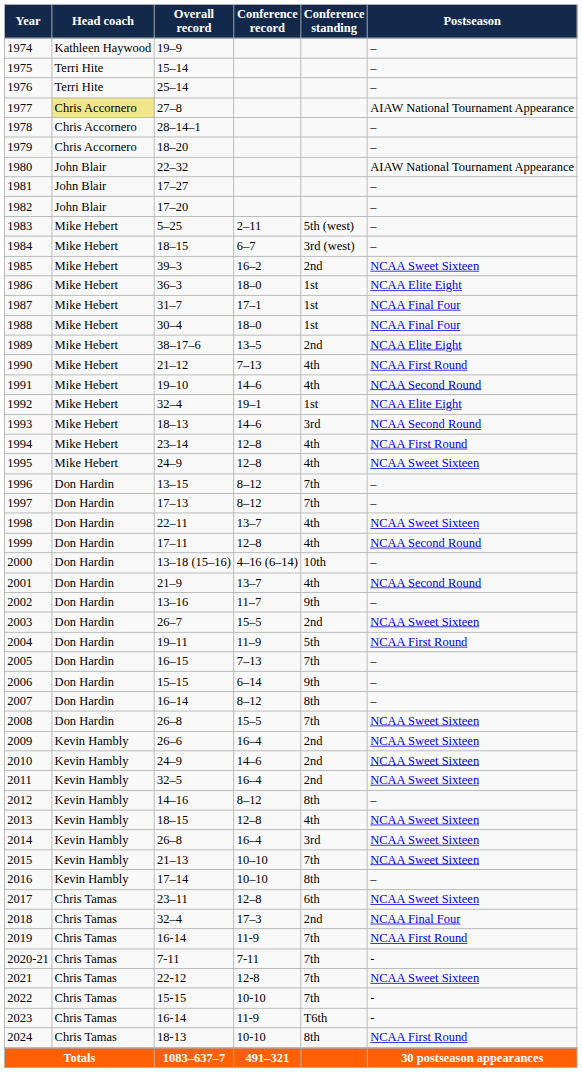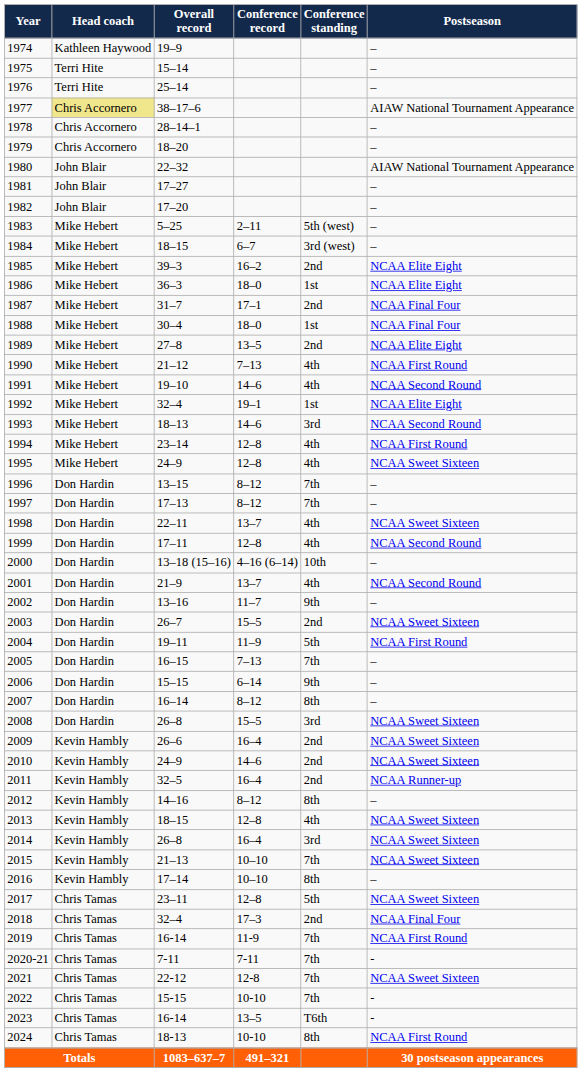 <table class="wikitable">
 <tr>
 <th style="background:#13294B; color:white">Year</th>
 <th style="background:#13294B; color:white">Head coach</th>
 <th style="background:#13294B; color:white">Overall <br> record</th>
 <th style="background:#13294B; color:white">Conference<br> record</th>
 <th style="background:#13294B; color:white">Conference<br> standing</th>
 <th style="background:#13294B; color:white"><span>Postseason</span></th>
 </tr>
 <tr>
 <td>1974</td>
 <td>Kathleen Haywood</td>
 <td>19–9</td>
 <td></td>
 <td></td>
 <td>–</td>
 </tr>
 <tr>
 <td>1975</td>
 <td>Terri Hite</td>
 <td>15–14</td>
 <td></td>
 <td></td>
 <td>–</td>
 </tr>
 <tr>
 <td>1976</td>
 <td>Terri Hite</td>
 <td>25–14</td>
 <td></td>
 <td></td>
 <td>–</td>
 </tr>
 <tr>
 <td>1977</td>
 <td style="background: khaki;">Chris Accornero</td>
-<td>27–8</td>
+<td>38–17–6</td>
 <td></td>
 <td></td>
 <td>AIAW National Tournament Appearance</td>
 </tr>
 <tr>
 <td>1978</td>
 <td>Chris Accornero</td>
 <td>28–14–1</td>
 <td></td>
 <td></td>
 <td>–</td>
 </tr>
 <tr>
 <td>1979</td>
 <td>Chris Accornero</td>
 <td>18–20</td>
 <td></td>
 <td></td>
 <td>–</td>
 </tr>
 <tr>
 <td>1980</td>
 <td>John Blair</td>
 <td>22–32</td>
 <td></td>
 <td></td>
 <td>AIAW National Tournament Appearance</td>
 </tr>
 <tr>
 <td>1981</td>
 <td>John Blair</td>
 <td>17–27</td>
 <td></td>
 <td></td>
 <td>–</td>
 </tr>
 <tr>
 <td>1982</td>
 <td>John Blair</td>
 <td>17–20</td>
 <td></td>
 <td></td>
 <td>–<br></td>
 </tr>
 <tr>
 <td>1983</td>
 <td>Mike Hebert</td>
 <td>5–25</td>
 <td>2–11</td>
 <td>5th (west)</td>
 <td>–</td>
 </tr>
 <tr>
 <td>1984</td>
 <td>Mike Hebert</td>
 <td>18–15</td>
 <td>6–7</td>
 <td>3rd (west)</td>
 <td>–</td>
 </tr>
 <tr>
 <td>1985</td>
 <td>Mike Hebert</td>
 <td>39–3</td>
 <td>16–2</td>
 <td>2nd</td>
-<td><a href='#'>NCAA Sweet Sixteen</a></td>
+<td><a href='#'>NCAA Elite Eight</a></td>
 </tr>
 <tr>
 <td>1986</td>
 <td>Mike Hebert</td>
 <td>36–3</td>
 <td>18–0</td>
 <td>1st</td>
 <td><a href='#'>NCAA Elite Eight</a></td>
 </tr>
 <tr>
 <td>1987</td>
 <td>Mike Hebert</td>
 <td>31–7</td>
 <td>17–1</td>
-<td>1st</td>
+<td>2nd</td>
 <td><a href='#'>NCAA Final Four</a></td>
 </tr>
 <tr>
 <td>1988</td>
 <td>Mike Hebert</td>
 <td>30–4</td>
 <td>18–0</td>
 <td>1st</td>
 <td><a href='#'>NCAA Final Four</a></td>
 </tr>
 <tr>
 <td>1989</td>
 <td>Mike Hebert</td>
-<td>38–17–6</td>
+<td>27–8</td>
 <td>13–5</td>
 <td>2nd</td>
 <td><a href='#'>NCAA Elite Eight</a></td>
 </tr>
 <tr>
 <td>1990</td>
 <td>Mike Hebert</td>
 <td>21–12</td>
 <td>7–13</td>
 <td>4th</td>
 <td><a href='#'>NCAA First Round</a></td>
 </tr>
 <tr>
 <td>1991</td>
 <td>Mike Hebert</td>
 <td>19–10</td>
 <td>14–6</td>
 <td>4th</td>
 <td><a href='#'>NCAA Second Round</a></td>
 </tr>
 <tr>
 <td>1992</td>
 <td>Mike Hebert</td>
 <td>32–4</td>
 <td>19–1</td>
 <td>1st</td>
 <td><a href='#'>NCAA Elite Eight</a></td>
 </tr>
 <tr>
 <td>1993</td>
 <td>Mike Hebert</td>
 <td>18–13</td>
 <td>14–6</td>
 <td>3rd</td>
 <td><a href='#'>NCAA Second Round</a></td>
 </tr>
 <tr>
 <td>1994</td>
 <td>Mike Hebert</td>
 <td>23–14</td>
 <td>12–8</td>
 <td>4th</td>
 <td><a href='#'>NCAA First Round</a></td>
 </tr>
 <tr>
 <td>1995</td>
 <td>Mike Hebert</td>
 <td>24–9</td>
 <td>12–8</td>
 <td>4th</td>
 <td><a href='#'>NCAA Sweet Sixteen</a></td>
 </tr>
 <tr>
 <td>1996</td>
 <td>Don Hardin</td>
 <td>13–15</td>
 <td>8–12</td>
 <td>7th</td>
 <td>–</td>
 </tr>
 <tr>
 <td>1997</td>
 <td>Don Hardin</td>
 <td>17–13</td>
 <td>8–12</td>
 <td>7th</td>
 <td>–</td>
 </tr>
 <tr>
 <td>1998</td>
 <td>Don Hardin</td>
 <td>22–11</td>
 <td>13–7</td>
 <td>4th</td>
 <td><a href='#'>NCAA Sweet Sixteen</a></td>
 </tr>
 <tr>
 <td>1999</td>
 <td>Don Hardin</td>
 <td>17–11</td>
 <td>12–8</td>
 <td>4th</td>
 <td><a href='#'>NCAA Second Round</a></td>
 </tr>
 <tr>
 <td>2000</td>
 <td>Don Hardin</td>
 <td>13–18 (15–16)</td>
 <td>4–16 (6–14)</td>
 <td>10th</td>
 <td>–</td>
 </tr>
 <tr>
 <td>2001</td>
 <td>Don Hardin</td>
 <td>21–9</td>
 <td>13–7</td>
 <td>4th</td>
 <td><a href='#'>NCAA Second Round</a></td>
 </tr>
 <tr>
 <td>2002</td>
 <td>Don Hardin</td>
 <td>13–16</td>
 <td>11–7</td>
 <td>9th</td>
 <td>–</td>
 </tr>
 <tr>
 <td>2003</td>
 <td>Don Hardin</td>
 <td>26–7</td>
 <td>15–5</td>
 <td>2nd</td>
 <td><a href='#'>NCAA Sweet Sixteen</a></td>
 </tr>
 <tr>
 <td>2004</td>
 <td>Don Hardin</td>
 <td>19–11</td>
 <td>11–9</td>
 <td>5th</td>
 <td><a href='#'>NCAA First Round</a></td>
 </tr>
 <tr>
 <td>2005</td>
 <td>Don Hardin</td>
 <td>16–15</td>
 <td>7–13</td>
 <td>7th</td>
 <td>–</td>
 </tr>
 <tr>
 <td>2006</td>
 <td>Don Hardin</td>
 <td>15–15</td>
 <td>6–14</td>
 <td>9th</td>
 <td>–</td>
 </tr>
 <tr>
 <td>2007</td>
 <td>Don Hardin</td>
 <td>16–14</td>
 <td>8–12</td>
 <td>8th</td>
 <td>–</td>
 </tr>
 <tr>
 <td>2008</td>
 <td>Don Hardin</td>
 <td>26–8</td>
 <td>15–5</td>
-<td>7th</td>
+<td>3rd</td>
 <td><a href='#'>NCAA Sweet Sixteen</a></td>
 </tr>
 <tr>
 <td>2009</td>
 <td>Kevin Hambly</td>
 <td>26–6</td>
 <td>16–4</td>
 <td>2nd</td>
 <td><a href='#'>NCAA Sweet Sixteen</a></td>
 </tr>
 <tr>
 <td>2010</td>
 <td>Kevin Hambly</td>
 <td>24–9</td>
 <td>14–6</td>
 <td>2nd</td>
 <td><a href='#'>NCAA Sweet Sixteen</a></td>
 </tr>
 <tr>
 <td>2011</td>
 <td>Kevin Hambly</td>
 <td>32–5</td>
 <td>16–4</td>
 <td>2nd</td>
-<td><a href='#'>NCAA Sweet Sixteen</a></td>
+<td><a href='#'>NCAA Runner-up</a></td>
 </tr>
 <tr>
 <td>2012</td>
 <td>Kevin Hambly</td>
 <td>14–16</td>
 <td>8–12</td>
 <td>8th</td>
 <td>–</td>
 </tr>
 <tr>
 <td>2013</td>
 <td>Kevin Hambly</td>
 <td>18–15</td>
 <td>12–8</td>
 <td>4th</td>
 <td><a href='#'>NCAA Sweet Sixteen</a></td>
 </tr>
 <tr>
 <td>2014</td>
 <td>Kevin Hambly</td>
 <td>26–8</td>
 <td>16–4</td>
 <td>3rd</td>
 <td><a href='#'>NCAA Sweet Sixteen</a></td>
 </tr>
 <tr>
 <td>2015</td>
 <td>Kevin Hambly</td>
 <td>21–13</td>
 <td>10–10</td>
 <td>7th</td>
 <td><a href='#'>NCAA Sweet Sixteen</a></td>
 </tr>
 <tr>
 <td>2016</td>
 <td>Kevin Hambly</td>
 <td>17–14</td>
 <td>10–10</td>
 <td>8th</td>
 <td>–</td>
 </tr>
 <tr>
 <td>2017</td>
 <td>Chris Tamas</td>
 <td>23–11</td>
 <td>12–8</td>
-<td>6th</td>
+<td>5th</td>
 <td><a href='#'>NCAA Sweet Sixteen</a></td>
 </tr>
 <tr>
 <td>2018</td>
 <td>Chris Tamas</td>
 <td>32–4</td>
 <td>17–3</td>
 <td>2nd</td>
 <td><a href='#'>NCAA Final Four</a></td>
 </tr>
 <tr>
 <td>2019</td>
 <td>Chris Tamas</td>
 <td>16-14</td>
 <td>11-9</td>
 <td>7th</td>
 <td><a href='#'>NCAA First Round</a></td>
 </tr>
 <tr>
 <td>2020-21</td>
 <td>Chris Tamas</td>
 <td>7-11</td>
 <td>7-11</td>
 <td>7th</td>
 <td>-</td>
 </tr>
 <tr>
 <td>2021</td>
 <td>Chris Tamas</td>
 <td>22-12</td>
 <td>12-8</td>
 <td>7th</td>
 <td><a href='#'>NCAA Sweet Sixteen</a></td>
 </tr>
 <tr>
 <td>2022</td>
 <td>Chris Tamas</td>
 <td>15-15</td>
 <td>10-10</td>
 <td>7th</td>
 <td>-</td>
 </tr>
 <tr>
 <td>2023</td>
 <td>Chris Tamas</td>
 <td>16-14</td>
-<td>11-9</td>
+<td>13–5</td>
 <td>T6th</td>
 <td>-</td>
 </tr>
 <tr>
 <td>2024</td>
 <td>Chris Tamas</td>
 <td>18-13</td>
 <td>10-10</td>
 <td>8th</td>
 <td><a href='#'>NCAA First Round</a></td>
 </tr>
 <tr>
 </tr>
 <tr style="text-align:center; background:#FF5F05; color:white;">
 <td colspan="2"><strong>Totals</strong></td>
 <td><strong>1083–637–7</strong></td>
 <td><strong>491–321</strong></td>
 <td></td>
 <td><strong>30 postseason appearances</strong></td>
 </tr>
 <tr>
 </tr>
 </table>
